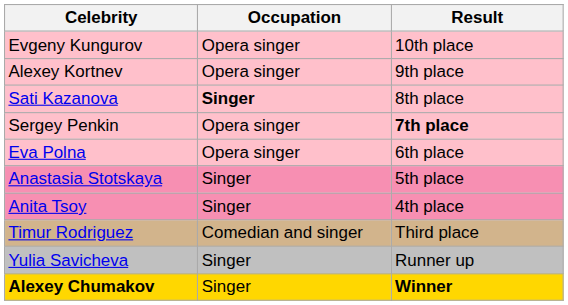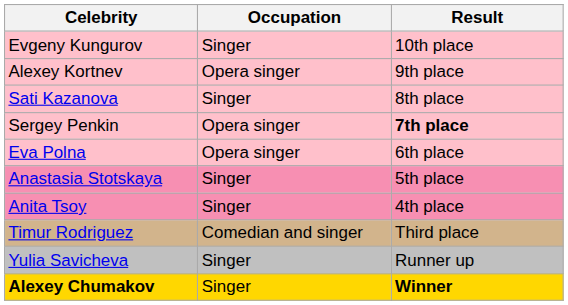 <table class="wikitable">
 <tr>
 <th style="width:175px;">Celebrity</th>
 <th style="width:175px;">Occupation</th>
 <th style="width:155px;">Result</th>
 </tr>
 <tr>
 <td style="background:pink;">Evgeny Kungurov</td>
-<td style="background:pink;">Opera singer</td>
+<td style="background:pink;">Singer</td>
 <td style="background:pink;">10th place</td>
 </tr>
 <tr>
 <td style="background:pink;">Alexey Kortnev</td>
 <td style="background:pink;">Opera singer</td>
 <td style="background:pink;">9th place</td>
 </tr>
 <tr>
 <td style="background:pink;"><a href='#'>Sati Kazanova</a></td>
-<td style="background:pink;"><strong>Singer</strong></td>
+<td style="background:pink;">Singer</td>
 <td style="background:pink;">8th place</td>
 </tr>
 <tr>
 <td style="background:pink;">Sergey Penkin</td>
 <td style="background:pink;">Opera singer</td>
 <td style="background:pink;"><strong>7th place</strong></td>
 </tr>
 <tr>
 <td style="background:pink;"><a href='#'>Eva Polna</a></td>
 <td style="background:pink;">Opera singer</td>
 <td style="background:pink;">6th place</td>
 </tr>
 <tr>
 <td style="background:#f78fb2;"><a href='#'>Anastasia Stotskaya</a></td>
 <td style="background:#f78fb2;">Singer</td>
 <td style="background:#f78fb2;">5th place</td>
 </tr>
 <tr>
 <td style="background:#f78fb2;"><a href='#'>Anita Tsoy</a></td>
 <td style="background:#f78fb2;">Singer</td>
 <td style="background:#f78fb2;">4th place</td>
 </tr>
 <tr>
 <td style="background:tan;"><a href='#'>Timur Rodriguez</a></td>
 <td style="background:tan;">Comedian and singer</td>
 <td style="background:tan;">Third place</td>
 </tr>
 <tr>
 <td style="background:silver;"><a href='#'>Yulia Savicheva</a></td>
 <td style="background:silver;">Singer</td>
 <td style="background:silver;">Runner up</td>
 </tr>
 <tr>
 <td style="background:gold;"><strong>Alexey Chumakov</strong></td>
 <td style="background:gold;">Singer</td>
 <td style="background:gold;"><strong>Winner</strong></td>
 </tr>
 </table>
